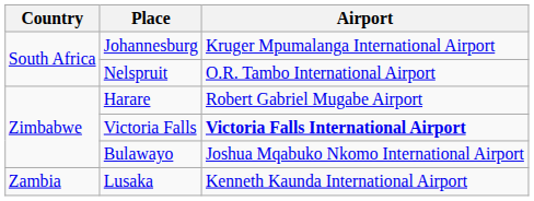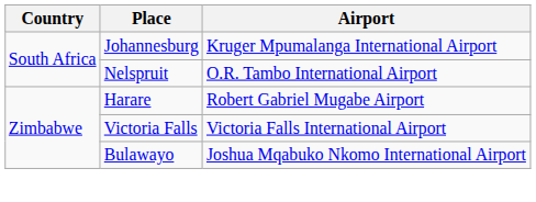 <table class="wikitable" style="margin:auto">
 <tr>
 <th>Country</th>
 <th>Place</th>
 <th>Airport</th>
 </tr>
 <tr>
 <td rowspan="2"> <a href='#'>South Africa</a></td>
 <td><a href='#'>Johannesburg</a></td>
 <td><a href='#'>Kruger Mpumalanga International Airport</a></td>
 </tr>
 <tr>
 <td><a href='#'>Nelspruit</a></td>
 <td><a href='#'>O.R. Tambo International Airport</a></td>
 </tr>
 <tr>
 <td rowspan="3"> <a href='#'>Zimbabwe</a></td>
 <td><a href='#'>Harare</a></td>
 <td><a href='#'>Robert Gabriel Mugabe Airport</a></td>
 </tr>
 <tr>
 <td><a href='#'>Victoria Falls</a></td>
-<td><strong><a href='#'>Victoria Falls International Airport</a></strong></td>
+<td><a href='#'>Victoria Falls International Airport</a></td>
 </tr>
 <tr>
 <td><a href='#'>Bulawayo</a></td>
 <td><a href='#'>Joshua Mqabuko Nkomo International Airport</a></td>
 </tr>
-<tr>
-<td> <a href='#'>Zambia</a></td>
-<td><a href='#'>Lusaka</a></td>
-<td><a href='#'>Kenneth Kaunda International Airport</a></td>
-</tr>
 </table>
